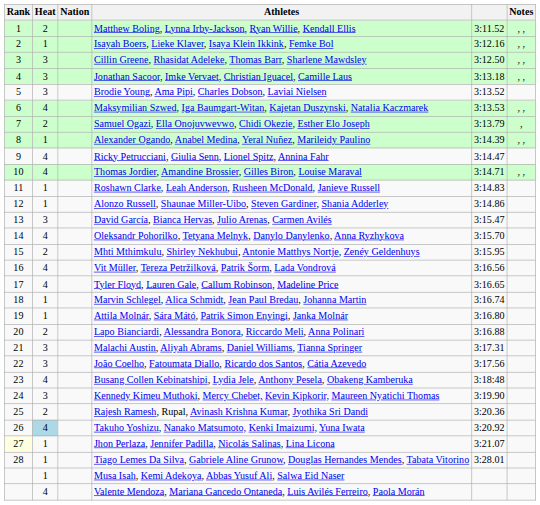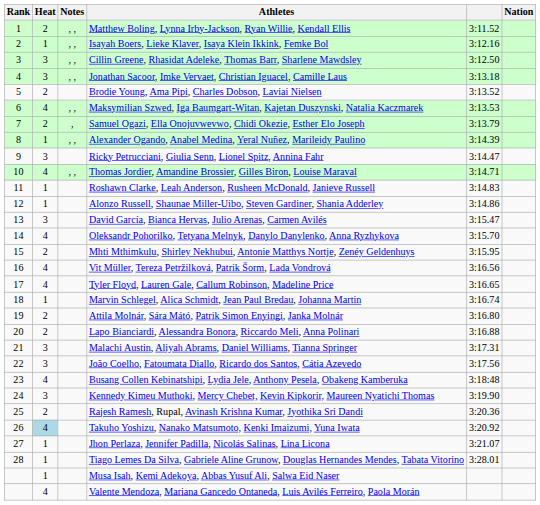 <table class="wikitable sortable" style="text-align:center">
 <tr>
 <th scope=col>Rank</th>
 <th scope=col>Heat</th>
-<th scope=col>Nation</th>
+<th scope=col>Notes</th>
 <th scope=col>Athletes</th>
 <th scope=col></th>
-<th scope=col>Notes</th>
+<th scope=col>Nation</th>
 </tr>
 <tr bgcolor="ccffcc">
 <td>1</td>
 <td>2</td>
-<td align="left"></td>
+<td>, , </td>
 <td align="left"><a href='#'>Matthew Boling</a>,  <a href='#'>Lynna Irby-Jackson</a>, <a href='#'>Ryan Willie</a>, <a href='#'>Kendall Ellis</a></td>
 <td>3:11.52</td>
-<td>, , </td>
+<td align="left"></td>
 </tr>
 <tr bgcolor="ccffcc">
 <td>2</td>
 <td>1</td>
-<td align="left"></td>
+<td>, , </td>
 <td align="left"><a href='#'>Isayah Boers</a>, <a href='#'>Lieke Klaver</a>, <a href='#'>Isaya Klein Ikkink</a>, <a href='#'>Femke Bol</a></td>
 <td>3:12.16</td>
-<td>, , </td>
+<td align="left"></td>
 </tr>
 <tr bgcolor="ccffcc">
 <td>3</td>
 <td>3</td>
-<td align="left"></td>
+<td>, , </td>
 <td align="left"><a href='#'>Cillin Greene</a>, <a href='#'>Rhasidat Adeleke</a>, <a href='#'>Thomas Barr</a>, <a href='#'>Sharlene Mawdsley</a></td>
 <td>3:12.50</td>
-<td>, , </td>
+<td align="left"></td>
 </tr>
 <tr bgcolor="ccffcc">
 <td>4</td>
 <td>3</td>
-<td align="left"></td>
+<td>, , </td>
 <td align="left"><a href='#'>Jonathan Sacoor</a>, <a href='#'>Imke Vervaet</a>, <a href='#'>Christian Iguacel</a>, <a href='#'>Camille Laus</a></td>
 <td>3:13.18</td>
-<td>, , </td>
+<td align="left"></td>
 </tr>
 <tr>
 <td>5</td>
-<td>3</td>
-<td align="left"></td>
+<td>2</td>
+<td></td>
 <td align="left"><a href='#'>Brodie Young</a>, <a href='#'>Ama Pipi</a>, <a href='#'>Charles Dobson</a>, <a href='#'>Laviai Nielsen</a></td>
 <td>3:13.52</td>
-<td></td>
+<td align="left"></td>
 </tr>
 <tr bgcolor="ccffcc">
 <td>6</td>
 <td>4</td>
-<td align="left"></td>
+<td>, , </td>
 <td align="left"><a href='#'>Maksymilian Szwed</a>, <a href='#'>Iga Baumgart-Witan</a>, <a href='#'>Kajetan Duszynski</a>, <a href='#'>Natalia Kaczmarek</a></td>
 <td>3:13.53</td>
-<td>, , </td>
+<td align="left"></td>
 </tr>
 <tr bgcolor="ccffcc">
 <td>7</td>
 <td>2</td>
-<td align="left"></td>
+<td>, </td>
 <td align="left"><a href='#'>Samuel Ogazi</a>, <a href='#'>Ella Onojuvwevwo</a>, <a href='#'>Chidi Okezie</a>, <a href='#'>Esther Elo Joseph</a></td>
 <td>3:13.79</td>
-<td>, </td>
+<td align="left"></td>
 </tr>
 <tr bgcolor="ccffcc">
 <td>8</td>
 <td>1</td>
-<td align="left"></td>
+<td>, , </td>
 <td align="left"><a href='#'>Alexander Ogando</a>, <a href='#'>Anabel Medina</a>, <a href='#'>Yeral Nuñez</a>, <a href='#'>Marileidy Paulino</a></td>
 <td>3:14.39</td>
-<td>, , </td>
+<td align="left"></td>
 </tr>
 <tr>
 <td>9</td>
-<td>4</td>
-<td align="left"></td>
+<td>3</td>
+<td></td>
 <td align="left"><a href='#'>Ricky Petrucciani</a>, <a href='#'>Giulia Senn</a>, <a href='#'>Lionel Spitz</a>, <a href='#'>Annina Fahr</a></td>
 <td>3:14.47</td>
-<td></td>
+<td align="left"></td>
 </tr>
 <tr bgcolor="ccffcc">
 <td>10</td>
 <td>4</td>
-<td align="left"></td>
+<td>, , </td>
 <td align="left"><a href='#'>Thomas Jordier</a>, <a href='#'>Amandine Brossier</a>, <a href='#'>Gilles Biron</a>, <a href='#'>Louise Maraval</a></td>
 <td>3:14.71</td>
-<td>, , </td>
+<td align="left"></td>
 </tr>
 <tr>
 <td>11</td>
 <td>1</td>
-<td align="left"></td>
+<td></td>
 <td align="left"><a href='#'>Roshawn Clarke</a>, <a href='#'>Leah Anderson</a>, <a href='#'>Rusheen McDonald</a>, <a href='#'>Janieve Russell</a></td>
 <td>3:14.83</td>
-<td></td>
+<td align="left"></td>
 </tr>
 <tr>
 <td>12</td>
 <td>1</td>
-<td align="left"></td>
+<td></td>
 <td align="left"><a href='#'>Alonzo Russell</a>, <a href='#'>Shaunae Miller-Uibo</a>, <a href='#'>Steven Gardiner</a>, <a href='#'>Shania Adderley</a></td>
 <td>3:14.86</td>
-<td></td>
+<td align="left"></td>
 </tr>
 <tr>
 <td>13</td>
 <td>3</td>
-<td align="left"></td>
+<td></td>
 <td align="left"><a href='#'>David García</a>, <a href='#'>Bianca Hervas</a>, <a href='#'>Julio Arenas</a>, <a href='#'>Carmen Avilés</a></td>
 <td>3:15.47</td>
-<td></td>
+<td align="left"></td>
 </tr>
 <tr>
 <td>14</td>
 <td>4</td>
-<td align="left"></td>
+<td></td>
 <td align="left"><a href='#'>Oleksandr Pohorilko</a>, <a href='#'>Tetyana Melnyk</a>, <a href='#'>Danylo Danylenko</a>, <a href='#'>Anna Ryzhykova</a></td>
 <td>3:15.70</td>
-<td></td>
+<td align="left"></td>
 </tr>
 <tr>
 <td>15</td>
 <td>2</td>
-<td align="left"></td>
+<td></td>
 <td align="left"><a href='#'>Mhti Mthimkulu</a>, <a href='#'>Shirley Nekhubui</a>, <a href='#'>Antonie Matthys Nortje</a>, <a href='#'>Zenéy Geldenhuys</a></td>
 <td>3:15.95</td>
-<td></td>
+<td align="left"></td>
 </tr>
 <tr>
 <td>16</td>
 <td>4</td>
-<td align="left"></td>
+<td></td>
 <td align="left"><a href='#'>Vit Müller</a>, <a href='#'>Tereza Petržilková</a>, <a href='#'>Patrik Šorm</a>, <a href='#'>Lada Vondrová</a></td>
 <td>3:16.56</td>
-<td></td>
+<td align="left"></td>
 </tr>
 <tr>
 <td>17</td>
 <td>4</td>
-<td align="left"></td>
+<td></td>
 <td align="left"><a href='#'>Tyler Floyd</a>, <a href='#'>Lauren Gale</a>, <a href='#'>Callum Robinson</a>, <a href='#'>Madeline Price</a></td>
 <td>3:16.65</td>
-<td></td>
+<td align="left"></td>
 </tr>
 <tr>
 <td>18</td>
 <td>1</td>
-<td align="left"></td>
+<td></td>
 <td align="left"><a href='#'>Marvin Schlegel</a>, <a href='#'>Alica Schmidt</a>, <a href='#'>Jean Paul Bredau</a>, <a href='#'>Johanna Martin</a></td>
 <td>3:16.74</td>
-<td></td>
+<td align="left"></td>
 </tr>
 <tr>
 <td>19</td>
-<td>1</td>
-<td align="left"></td>
+<td>2</td>
+<td></td>
 <td align="left"><a href='#'>Attila Molnár</a>, <a href='#'>Sára Mátó</a>, <a href='#'>Patrik Simon Enyingi</a>, <a href='#'>Janka Molnár</a></td>
 <td>3:16.80</td>
-<td></td>
+<td align="left"></td>
 </tr>
 <tr>
 <td>20</td>
 <td>2</td>
-<td align="left"></td>
+<td></td>
 <td align="left"><a href='#'>Lapo Bianciardi</a>, <a href='#'>Alessandra Bonora</a>, <a href='#'>Riccardo Meli</a>, <a href='#'>Anna Polinari</a></td>
 <td>3:16.88</td>
-<td></td>
+<td align="left"></td>
 </tr>
 <tr>
 <td>21</td>
 <td>3</td>
-<td align="left"></td>
+<td></td>
 <td align="left"><a href='#'>Malachi Austin</a>, <a href='#'>Aliyah Abrams</a>, <a href='#'>Daniel Williams</a>, <a href='#'>Tianna Springer</a></td>
 <td>3:17.31</td>
-<td></td>
+<td align="left"></td>
 </tr>
 <tr>
 <td>22</td>
 <td>3</td>
-<td align="left"></td>
+<td></td>
 <td align="left"><a href='#'>João Coelho</a>, <a href='#'>Fatoumata Diallo</a>, <a href='#'>Ricardo dos Santos</a>, <a href='#'>Cátia Azevedo</a></td>
 <td>3:17.56</td>
-<td></td>
+<td align="left"></td>
 </tr>
 <tr>
 <td>23</td>
 <td>4</td>
-<td align="left"></td>
+<td></td>
 <td align="left"><a href='#'>Busang Collen Kebinatshipi</a>, <a href='#'>Lydia Jele</a>, <a href='#'>Anthony Pesela</a>, <a href='#'>Obakeng Kamberuka</a></td>
 <td>3:18:48</td>
-<td></td>
+<td align="left"></td>
 </tr>
 <tr>
 <td>24</td>
 <td>3</td>
-<td align="left"></td>
+<td></td>
 <td align="left"><a href='#'>Kennedy Kimeu Muthoki</a>, <a href='#'>Mercy Chebet,</a> <a href='#'>Kevin Kipkorir,</a> <a href='#'>Maureen Nyatichi Thomas</a></td>
 <td>3:19.90</td>
-<td></td>
+<td align="left"></td>
 </tr>
 <tr>
 <td>25</td>
 <td>2</td>
-<td align="left"></td>
+<td></td>
 <td align="left"><a href='#'>Rajesh Ramesh</a>, Rupal, <a href='#'>Avinash Krishna Kumar</a>, <a href='#'>Jyothika Sri Dandi</a></td>
 <td>3:20.36</td>
-<td></td>
+<td align="left"></td>
 </tr>
 <tr>
 <td>26</td>
 <td style="background: lightblue;">4</td>
-<td align="left"></td>
+<td></td>
 <td align="left"><a href='#'>Takuho Yoshizu</a>, <a href='#'>Nanako Matsumoto,</a> <a href='#'>Kenki Imaizumi,</a> <a href='#'>Yuna Iwata</a></td>
 <td>3:20.92</td>
-<td></td>
+<td align="left"></td>
 </tr>
 <tr>
-<td style="background: lightyellow;">27</td>
+<td>27</td>
 <td>1</td>
-<td align="left"></td>
+<td></td>
 <td align="left"><a href='#'>Jhon Perlaza</a>, <a href='#'>Jennifer Padilla</a>, <a href='#'>Nicolás Salinas</a>, <a href='#'>Lina Licona</a></td>
 <td>3:21.07</td>
-<td></td>
+<td align="left"></td>
 </tr>
 <tr>
 <td>28</td>
 <td>1</td>
-<td align="left"></td>
+<td></td>
 <td align="left"><a href='#'>Tiago Lemes Da Silva</a>, <a href='#'>Gabriele Aline Grunow</a>, <a href='#'>Douglas Hernandes Mendes</a>, <a href='#'>Tabata Vitorino</a></td>
 <td>3:28.01</td>
-<td></td>
+<td align="left"></td>
 </tr>
 <tr>
 <td></td>
 <td>1</td>
-<td align="left"></td>
+<td></td>
 <td align="left"><a href='#'>Musa Isah</a>, <a href='#'>Kemi Adekoya</a>, <a href='#'>Abbas Yusuf Ali</a>, <a href='#'>Salwa Eid Naser</a></td>
 <td></td>
-<td></td>
+<td align="left"></td>
 </tr>
 <tr>
 <td></td>
 <td>4</td>
-<td align="left"></td>
+<td></td>
 <td align="left"><a href='#'>Valente Mendoza</a>, <a href='#'>Mariana Gancedo Ontaneda</a>, <a href='#'>Luis Avilés Ferreiro</a>, <a href='#'>Paola Morán</a></td>
 <td></td>
-<td></td>
+<td align="left"></td>
 </tr>
 </table>
